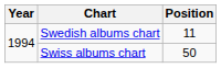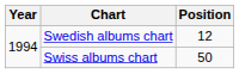 <table class="wikitable">
 <tr>
 <th>Year</th>
 <th>Chart</th>
 <th>Position</th>
 </tr>
 <tr>
 <td rowspan="2">1994</td>
 <td><a href='#'>Swedish albums chart</a></td>
-<td align="center">11</td>
+<td align="center">12</td>
 </tr>
 <tr>
 <td><a href='#'>Swiss albums chart</a></td>
 <td align="center">50</td>
 </tr>
 </table>
